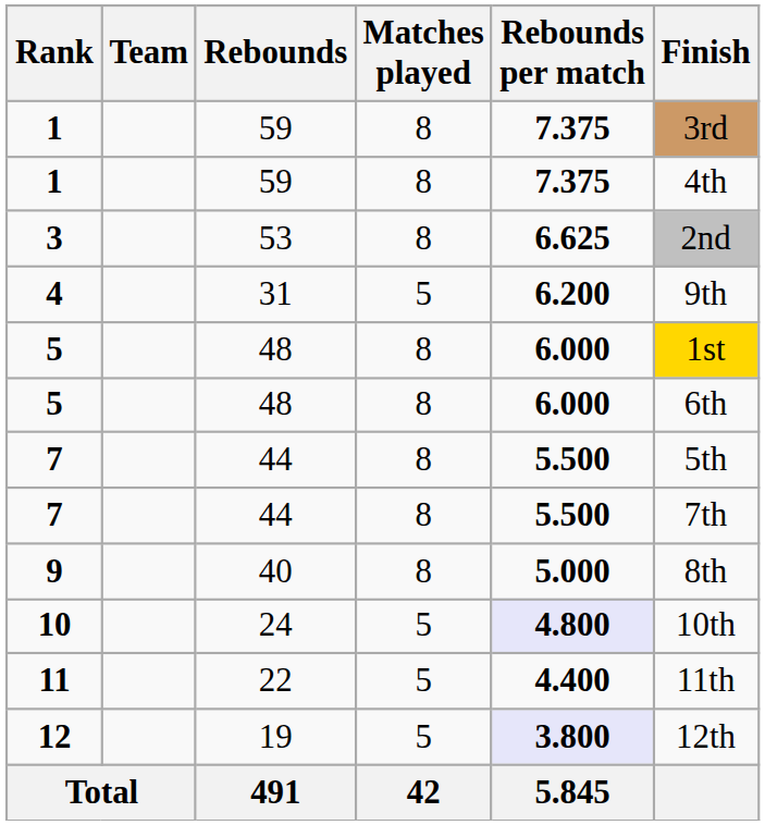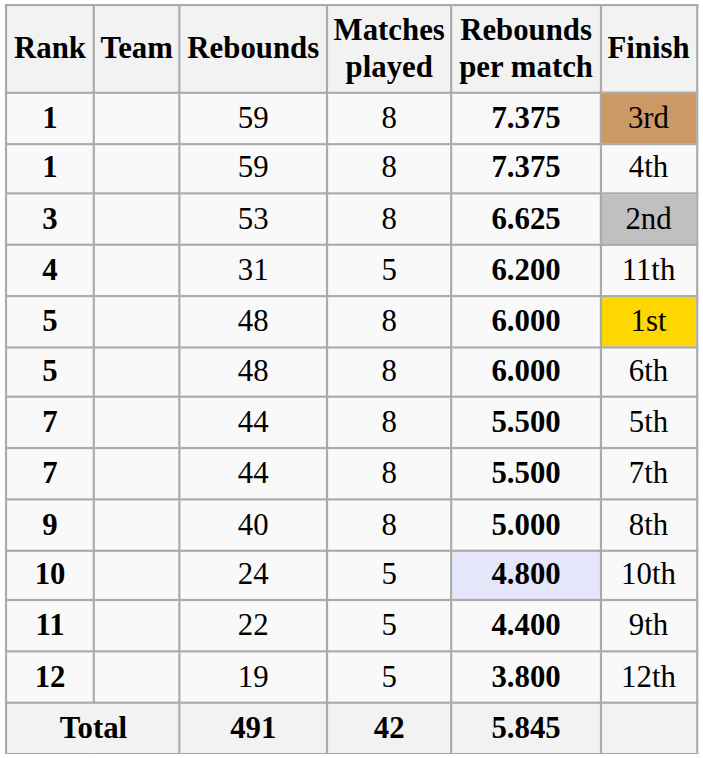 <table class="wikitable sortable" style="text-align: center; font-size: 90%; margin-left: 1em;">
 <tr>
 <th>Rank</th>
 <th>Team</th>
 <th>Rebounds</th>
 <th>Matches<br>played</th>
 <th>Rebounds<br>per match</th>
 <th>Finish</th>
 </tr>
 <tr>
 <td><strong>1</strong></td>
 <td style="text-align: left;"></td>
 <td>59</td>
 <td>8</td>
 <td><strong>7.375</strong></td>
 <td style="background-color: #cc9966;">3rd</td>
 </tr>
 <tr>
 <td><strong>1</strong></td>
 <td style="text-align: left;"></td>
 <td>59</td>
 <td>8</td>
 <td><strong>7.375</strong></td>
 <td>4th</td>
 </tr>
 <tr>
 <td><strong>3</strong></td>
 <td style="text-align: left;"></td>
 <td>53</td>
 <td>8</td>
 <td><strong>6.625</strong></td>
 <td style="background-color: silver;">2nd</td>
 </tr>
 <tr>
 <td><strong>4</strong></td>
 <td style="text-align: left;"></td>
 <td>31</td>
 <td>5</td>
 <td><strong>6.200</strong></td>
-<td>9th</td>
+<td>11th</td>
 </tr>
 <tr>
 <td><strong>5</strong></td>
 <td style="text-align: left;"></td>
 <td>48</td>
 <td>8</td>
 <td><strong>6.000</strong></td>
 <td style="background-color: gold;">1st</td>
 </tr>
 <tr>
 <td><strong>5</strong></td>
 <td style="text-align: left;"></td>
 <td>48</td>
 <td>8</td>
 <td><strong>6.000</strong></td>
 <td>6th</td>
 </tr>
 <tr>
 <td><strong>7</strong></td>
 <td style="text-align: left;"></td>
 <td>44</td>
 <td>8</td>
 <td><strong>5.500</strong></td>
 <td>5th</td>
 </tr>
 <tr>
 <td><strong>7</strong></td>
 <td style="text-align: left;"></td>
 <td>44</td>
 <td>8</td>
 <td><strong>5.500</strong></td>
 <td>7th</td>
 </tr>
 <tr>
 <td><strong>9</strong></td>
 <td style="text-align: left;"></td>
 <td>40</td>
 <td>8</td>
 <td><strong>5.000</strong></td>
 <td>8th</td>
 </tr>
 <tr>
 <td><strong>10</strong></td>
 <td style="text-align: left;"></td>
 <td>24</td>
 <td>5</td>
 <td style="background: lavender;"><strong>4.800</strong></td>
 <td>10th</td>
 </tr>
 <tr>
 <td><strong>11</strong></td>
 <td style="text-align: left;"></td>
 <td>22</td>
 <td>5</td>
 <td><strong>4.400</strong></td>
-<td>11th</td>
+<td>9th</td>
 </tr>
 <tr>
 <td><strong>12</strong></td>
 <td style="text-align: left;"></td>
 <td>19</td>
 <td>5</td>
-<td style="background: lavender;"><strong>3.800</strong></td>
+<td><strong>3.800</strong></td>
 <td>12th</td>
 </tr>
 <tr>
 <th colspan="2">Total</th>
 <th>491</th>
 <th>42</th>
 <th>5.845</th>
 <th></th>
 </tr>
 </table>
